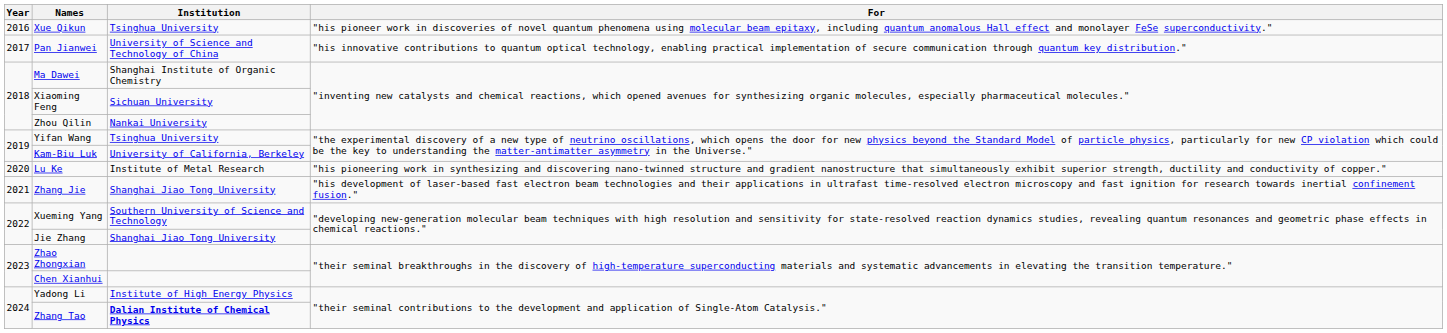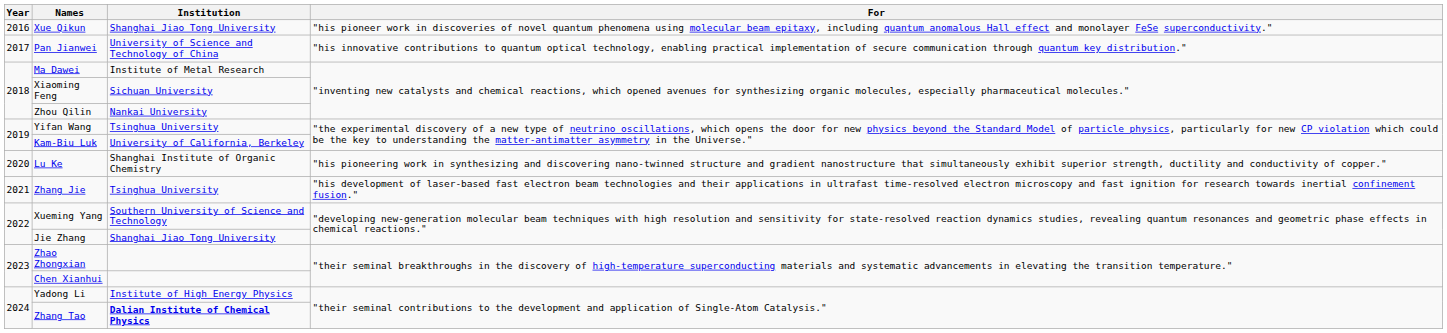 <table class="wikitable">
 <tr>
 <th>Year</th>
 <th>Names</th>
 <th>Institution</th>
 <th>For</th>
 </tr>
 <tr>
 <td>2016</td>
 <td><a href='#'>Xue Qikun</a></td>
-<td><a href='#'>Tsinghua University</a></td>
+<td><a href='#'>Shanghai Jiao Tong University</a></td>
 <td>"his pioneer work in discoveries of novel quantum phenomena using <a href='#'>molecular beam epitaxy</a>, including <a href='#'>quantum anomalous Hall effect</a> and monolayer <a href='#'>FeSe</a> <a href='#'>superconductivity</a>."</td>
 </tr>
 <tr>
 <td>2017</td>
 <td><a href='#'>Pan Jianwei</a></td>
 <td><a href='#'>University of Science and Technology of China</a></td>
 <td>"his innovative contributions to quantum optical technology, enabling practical implementation of secure communication through <a href='#'>quantum key distribution</a>."</td>
 </tr>
 <tr>
 <td rowspan="3">2018</td>
 <td><a href='#'>Ma Dawei</a></td>
-<td>Shanghai Institute of Organic Chemistry</td>
+<td>Institute of Metal Research</td>
 <td rowspan="3">"inventing new catalysts and chemical reactions, which opened avenues for synthesizing organic molecules, especially pharmaceutical molecules."</td>
 </tr>
 <tr>
 <td>Xiaoming Feng</td>
 <td><a href='#'>Sichuan University</a></td>
 </tr>
 <tr>
 <td>Zhou Qilin</td>
 <td><a href='#'>Nankai University</a></td>
 </tr>
 <tr>
 <td rowspan="2">2019</td>
 <td>Yifan Wang</td>
 <td><a href='#'>Tsinghua University</a></td>
 <td rowspan="2">"the experimental discovery of a new type of <a href='#'>neutrino oscillations</a>, which opens the door for new <a href='#'>physics beyond the Standard Model</a> of <a href='#'>particle physics</a>, particularly for new <a href='#'>CP violation</a> which could be the key to understanding the <a href='#'>matter-antimatter asymmetry</a> in the Universe."</td>
 </tr>
 <tr>
 <td><a href='#'>Kam-Biu Luk</a></td>
 <td><a href='#'>University of California, Berkeley</a></td>
 </tr>
 <tr>
 <td>2020</td>
 <td><a href='#'>Lu Ke</a></td>
-<td>Institute of Metal Research</td>
+<td>Shanghai Institute of Organic Chemistry</td>
 <td>"his pioneering work in synthesizing and discovering nano-twinned structure and gradient nanostructure that simultaneously exhibit superior strength, ductility and conductivity of copper."</td>
 </tr>
 <tr>
 <td>2021</td>
 <td><a href='#'>Zhang Jie</a></td>
-<td><a href='#'>Shanghai Jiao Tong University</a></td>
+<td><a href='#'>Tsinghua University</a></td>
 <td>"his development of laser-based fast electron beam technologies and their applications in ultrafast time-resolved electron microscopy and fast ignition for research towards inertial <a href='#'>confinement fusion</a>."</td>
 </tr>
 <tr>
 <td rowspan="2">2022</td>
 <td>Xueming Yang</td>
 <td><a href='#'>Southern University of Science and Technology</a></td>
 <td rowspan="2">"developing new-generation molecular beam techniques with high resolution and sensitivity for state-resolved reaction dynamics studies, revealing quantum resonances and geometric phase effects in chemical reactions."</td>
 </tr>
 <tr>
 <td>Jie Zhang</td>
 <td><a href='#'>Shanghai Jiao Tong University</a></td>
 </tr>
 <tr>
 <td rowspan="2">2023</td>
 <td><a href='#'>Zhao Zhongxian</a></td>
 <td></td>
 <td rowspan="2">"their seminal breakthroughs in the discovery of <a href='#'>high-temperature superconducting</a> materials and systematic advancements in elevating the transition temperature."</td>
 </tr>
 <tr>
 <td><a href='#'>Chen Xianhui</a></td>
 <td></td>
 </tr>
 <tr>
 <td rowspan="2">2024</td>
 <td>Yadong Li</td>
 <td><a href='#'>Institute of High Energy Physics</a></td>
 <td rowspan="2">"their seminal contributions to the development and application of Single-Atom Catalysis."</td>
 </tr>
 <tr>
 <td><a href='#'>Zhang Tao</a></td>
 <td><strong><a href='#'>Dalian Institute of Chemical Physics</a></strong></td>
 </tr>
 </table>
